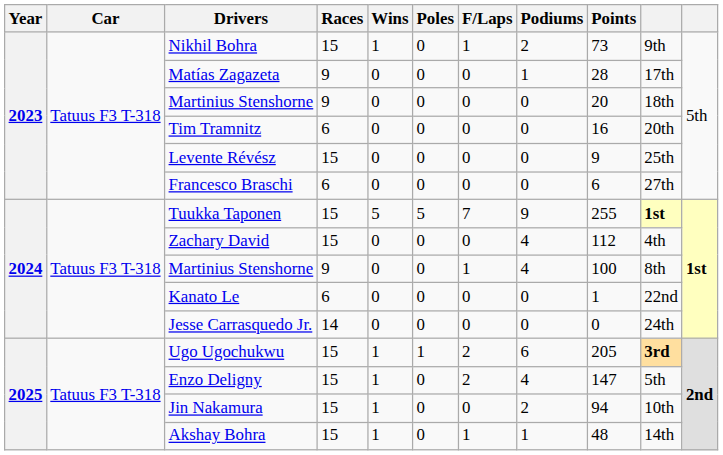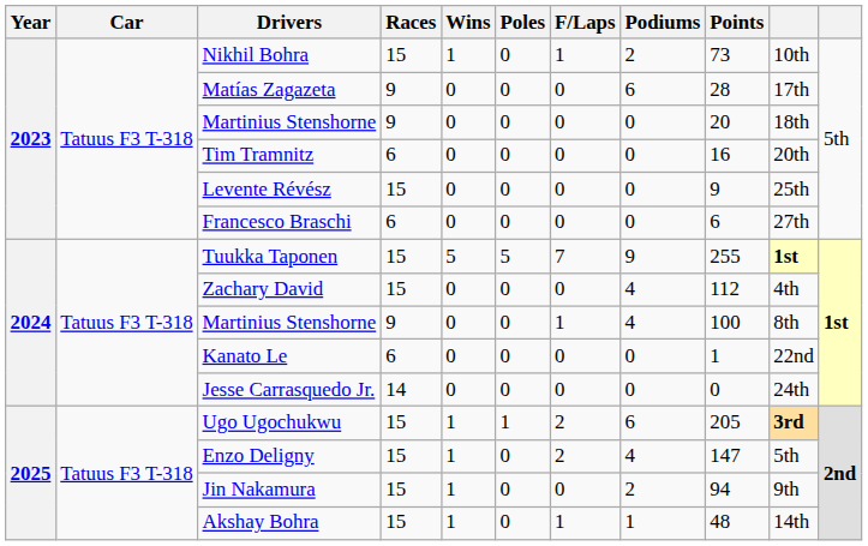 <table class="wikitable" style="font-size:85%">
 <tr>
 <th>Year</th>
 <th>Car</th>
 <th>Drivers</th>
 <th>Races</th>
 <th>Wins</th>
 <th>Poles</th>
 <th>F/Laps</th>
 <th>Podiums</th>
 <th>Points</th>
 <th></th>
 <th></th>
 </tr>
 <tr>
 <th rowspan="6"><a href='#'>2023</a></th>
 <td rowspan="6"><a href='#'>Tatuus F3 T-318</a></td>
 <td> <a href='#'>Nikhil Bohra</a></td>
 <td>15</td>
 <td>1</td>
 <td>0</td>
 <td>1</td>
 <td>2</td>
 <td>73</td>
-<td>9th</td>
+<td>10th</td>
 <td rowspan="6">5th</td>
 </tr>
 <tr>
 <td> <a href='#'>Matías Zagazeta</a></td>
 <td>9</td>
 <td>0</td>
 <td>0</td>
 <td>0</td>
-<td>1</td>
+<td>6</td>
 <td>28</td>
 <td>17th</td>
 </tr>
 <tr>
 <td> <a href='#'>Martinius Stenshorne</a></td>
 <td>9</td>
 <td>0</td>
 <td>0</td>
 <td>0</td>
 <td>0</td>
 <td>20</td>
 <td>18th</td>
 </tr>
 <tr>
 <td> <a href='#'>Tim Tramnitz</a></td>
 <td>6</td>
 <td>0</td>
 <td>0</td>
 <td>0</td>
 <td>0</td>
 <td>16</td>
 <td>20th</td>
 </tr>
 <tr>
 <td> <a href='#'>Levente Révész</a></td>
 <td>15</td>
 <td>0</td>
 <td>0</td>
 <td>0</td>
 <td>0</td>
 <td>9</td>
 <td>25th</td>
 </tr>
 <tr>
 <td> <a href='#'>Francesco Braschi</a></td>
 <td>6</td>
 <td>0</td>
 <td>0</td>
 <td>0</td>
 <td>0</td>
 <td>6</td>
 <td>27th</td>
 </tr>
 <tr>
 <th rowspan="5"><a href='#'>2024</a></th>
 <td rowspan="5"><a href='#'>Tatuus F3 T-318</a></td>
 <td> <a href='#'>Tuukka Taponen</a></td>
 <td>15</td>
 <td>5</td>
 <td>5</td>
 <td>7</td>
 <td>9</td>
 <td>255</td>
 <td style="background:#FFFFBF;"><strong>1st</strong></td>
 <td rowspan="5" style="background:#FFFFBF;"><strong>1st</strong></td>
 </tr>
 <tr>
 <td> <a href='#'>Zachary David</a></td>
 <td>15</td>
 <td>0</td>
 <td>0</td>
 <td>0</td>
 <td>4</td>
 <td>112</td>
 <td>4th</td>
 </tr>
 <tr>
 <td> <a href='#'>Martinius Stenshorne</a></td>
 <td>9</td>
 <td>0</td>
 <td>0</td>
 <td>1</td>
 <td>4</td>
 <td>100</td>
 <td>8th</td>
 </tr>
 <tr>
 <td> <a href='#'>Kanato Le</a></td>
 <td>6</td>
 <td>0</td>
 <td>0</td>
 <td>0</td>
 <td>0</td>
 <td>1</td>
 <td>22nd</td>
 </tr>
 <tr>
 <td> <a href='#'>Jesse Carrasquedo Jr.</a></td>
 <td>14</td>
 <td>0</td>
 <td>0</td>
 <td>0</td>
 <td>0</td>
 <td>0</td>
 <td>24th</td>
 </tr>
 <tr>
 <th rowspan="4"><a href='#'>2025</a></th>
 <td rowspan="4"><a href='#'>Tatuus F3 T-318</a></td>
 <td> <a href='#'>Ugo Ugochukwu</a></td>
 <td>15</td>
 <td>1</td>
 <td>1</td>
 <td>2</td>
 <td>6</td>
 <td>205</td>
 <td style="background:#FFDF9F;"><strong>3rd</strong></td>
 <td rowspan="4" style="background:#DFDFDF;"><strong>2nd</strong></td>
 </tr>
 <tr>
 <td> <a href='#'>Enzo Deligny</a></td>
 <td>15</td>
 <td>1</td>
 <td>0</td>
 <td>2</td>
 <td>4</td>
 <td>147</td>
 <td>5th</td>
 </tr>
 <tr>
 <td> <a href='#'>Jin Nakamura</a></td>
 <td>15</td>
 <td>1</td>
 <td>0</td>
 <td>0</td>
 <td>2</td>
 <td>94</td>
-<td>10th</td>
+<td>9th</td>
 </tr>
 <tr>
 <td> <a href='#'>Akshay Bohra</a></td>
 <td>15</td>
 <td>1</td>
 <td>0</td>
 <td>1</td>
 <td>1</td>
 <td>48</td>
 <td>14th</td>
 </tr>
 </table>
